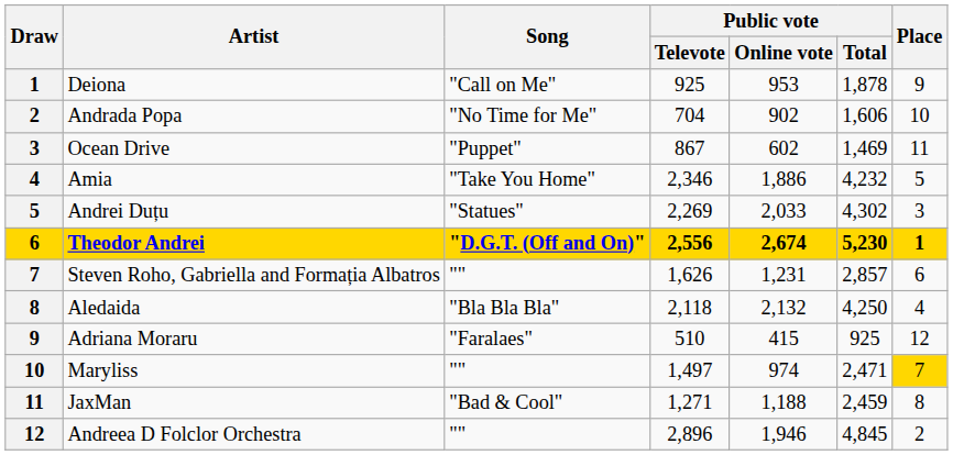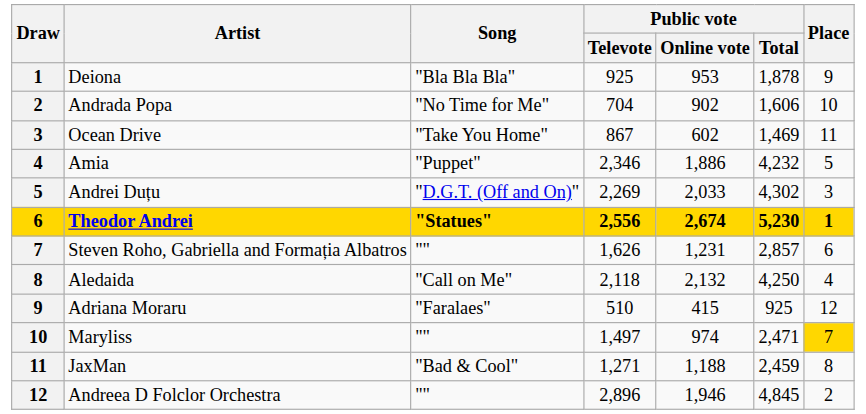 <table class="sortable wikitable plainrowheaders" style="margin: 1em auto 1em auto; text-align:center;">
 <tr>
 <th rowspan="2">Draw</th>
 <th rowspan="2">Artist</th>
 <th rowspan="2">Song</th>
 <th colspan="3">Public vote</th>
 <th rowspan="2">Place</th>
 </tr>
 <tr>
 <th>Televote</th>
 <th>Online vote</th>
 <th>Total</th>
 </tr>
 <tr>
 <th scope="row" style="text-align:center">1</th>
 <td align="left">Deiona</td>
-<td align="left">"Call on Me"</td>
+<td align="left">"Bla Bla Bla"</td>
 <td>925</td>
 <td>953</td>
 <td>1,878</td>
 <td>9</td>
 </tr>
 <tr>
 <th scope="row" style="text-align:center">2</th>
 <td align="left">Andrada Popa</td>
 <td align="left">"No Time for Me"</td>
 <td>704</td>
 <td>902</td>
 <td>1,606</td>
 <td>10</td>
 </tr>
 <tr>
 <th scope="row" style="text-align:center">3</th>
 <td align="left">Ocean Drive</td>
-<td align="left">"Puppet"</td>
+<td align="left">"Take You Home"</td>
 <td>867</td>
 <td>602</td>
 <td>1,469</td>
 <td>11</td>
 </tr>
 <tr>
 <th scope="row" style="text-align:center">4</th>
 <td align="left">Amia</td>
-<td align="left">"Take You Home"</td>
+<td align="left">"Puppet"</td>
 <td>2,346</td>
 <td>1,886</td>
 <td>4,232</td>
 <td>5</td>
 </tr>
 <tr>
 <th scope="row" style="text-align:center">5</th>
 <td align="left">Andrei Duțu</td>
-<td align="left">"Statues"</td>
+<td align="left">"<a href='#'>D.G.T. (Off and On)</a>"</td>
 <td>2,269</td>
 <td>2,033</td>
 <td>4,302</td>
 <td>3</td>
 </tr>
 <tr style="font-weight:bold; background:gold;">
 <th scope="row" style="text-align:center; font-weight:bold; background:gold">6</th>
 <td align="left"><a href='#'>Theodor Andrei</a></td>
-<td align="left">"<a href='#'>D.G.T. (Off and On)</a>"</td>
+<td align="left">"Statues"</td>
 <td>2,556</td>
 <td>2,674</td>
 <td>5,230</td>
 <td>1</td>
 </tr>
 <tr>
 <th scope="row" style="text-align:center">7</th>
 <td align="left">Steven Roho, Gabriella and Formația Albatros</td>
 <td align="left">""</td>
 <td>1,626</td>
 <td>1,231</td>
 <td>2,857</td>
 <td>6</td>
 </tr>
 <tr>
 <th scope="row" style="text-align:center">8</th>
 <td align="left">Aledaida</td>
-<td align="left">"Bla Bla Bla"</td>
+<td align="left">"Call on Me"</td>
 <td>2,118</td>
 <td>2,132</td>
 <td>4,250</td>
 <td>4</td>
 </tr>
 <tr>
 <th scope="row" style="text-align:center">9</th>
 <td align="left">Adriana Moraru</td>
 <td align="left">"Faralaes"</td>
 <td>510</td>
 <td>415</td>
 <td>925</td>
 <td>12</td>
 </tr>
 <tr>
 <th scope="row" style="text-align:center">10</th>
 <td align="left">Maryliss</td>
 <td align="left">""</td>
 <td>1,497</td>
 <td>974</td>
 <td>2,471</td>
 <td style="background: gold;">7</td>
 </tr>
 <tr>
 <th scope="row" style="text-align:center">11</th>
 <td align="left">JaxMan</td>
 <td align="left">"Bad & Cool"</td>
 <td>1,271</td>
 <td>1,188</td>
 <td>2,459</td>
 <td>8</td>
 </tr>
 <tr>
 <th scope="row" style="text-align:center">12</th>
 <td align="left">Andreea D Folclor Orchestra</td>
 <td align="left">""</td>
 <td>2,896</td>
 <td>1,946</td>
 <td>4,845</td>
 <td>2</td>
 </tr>
 </table>
